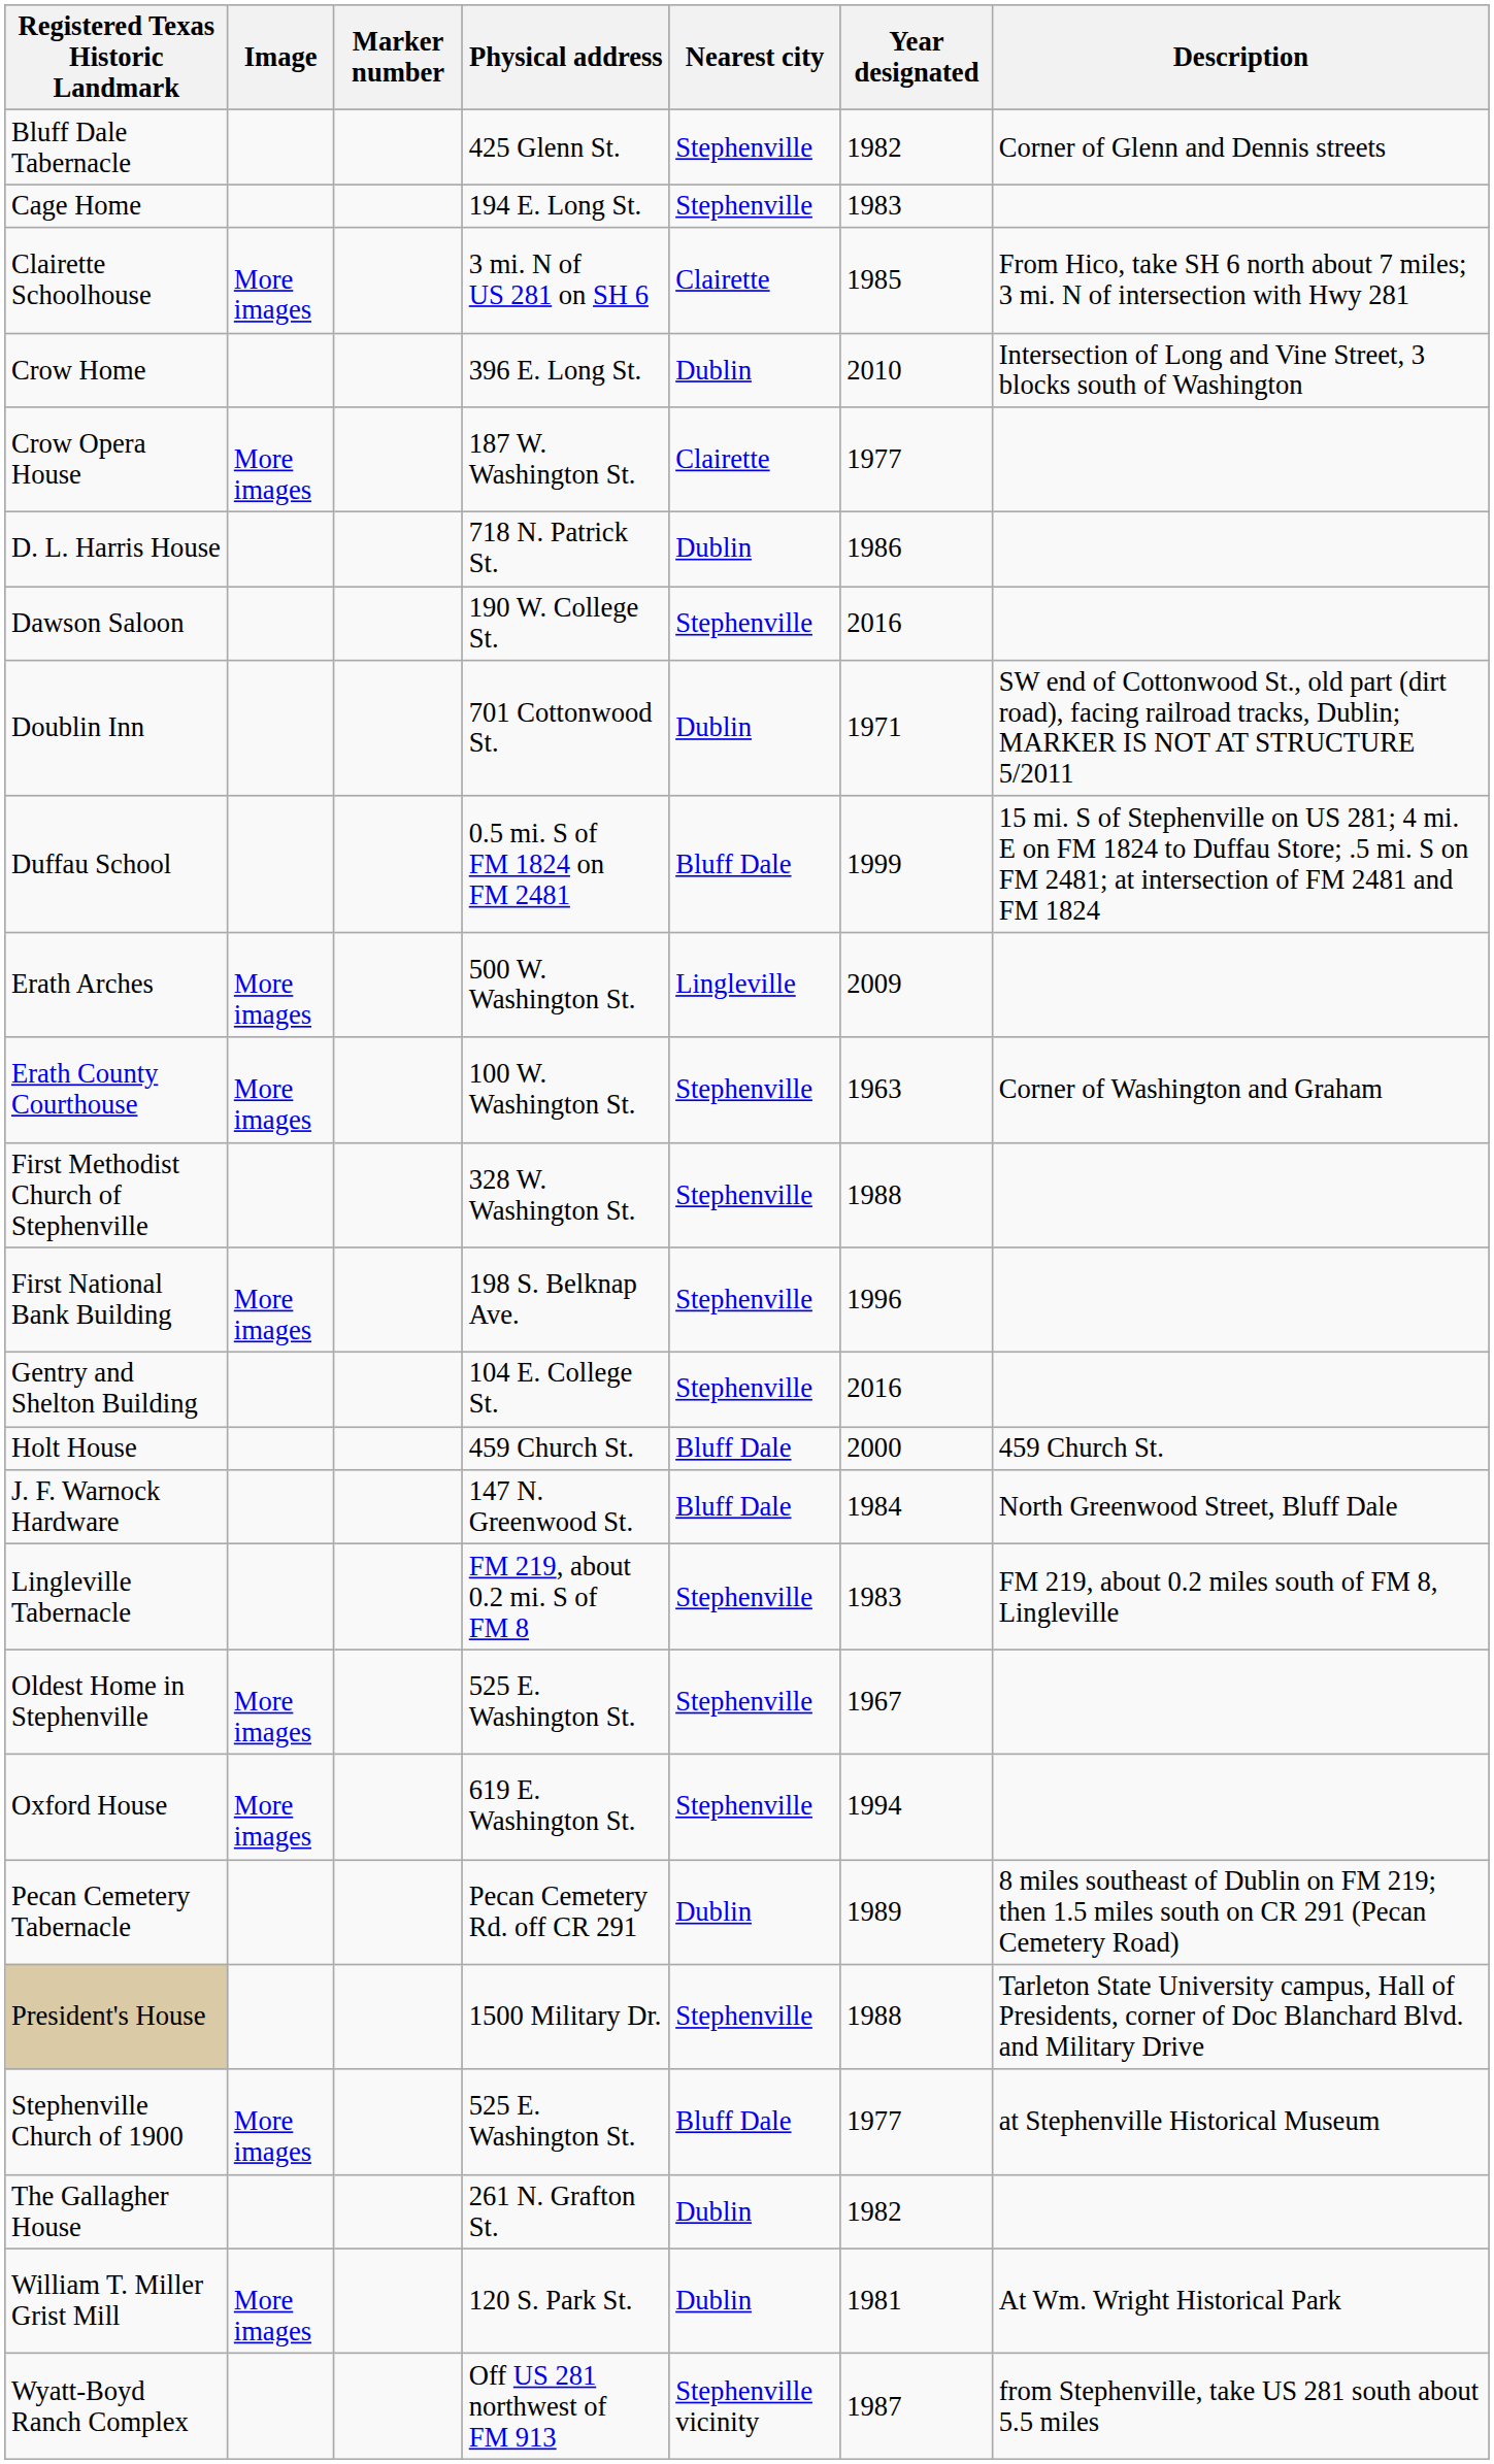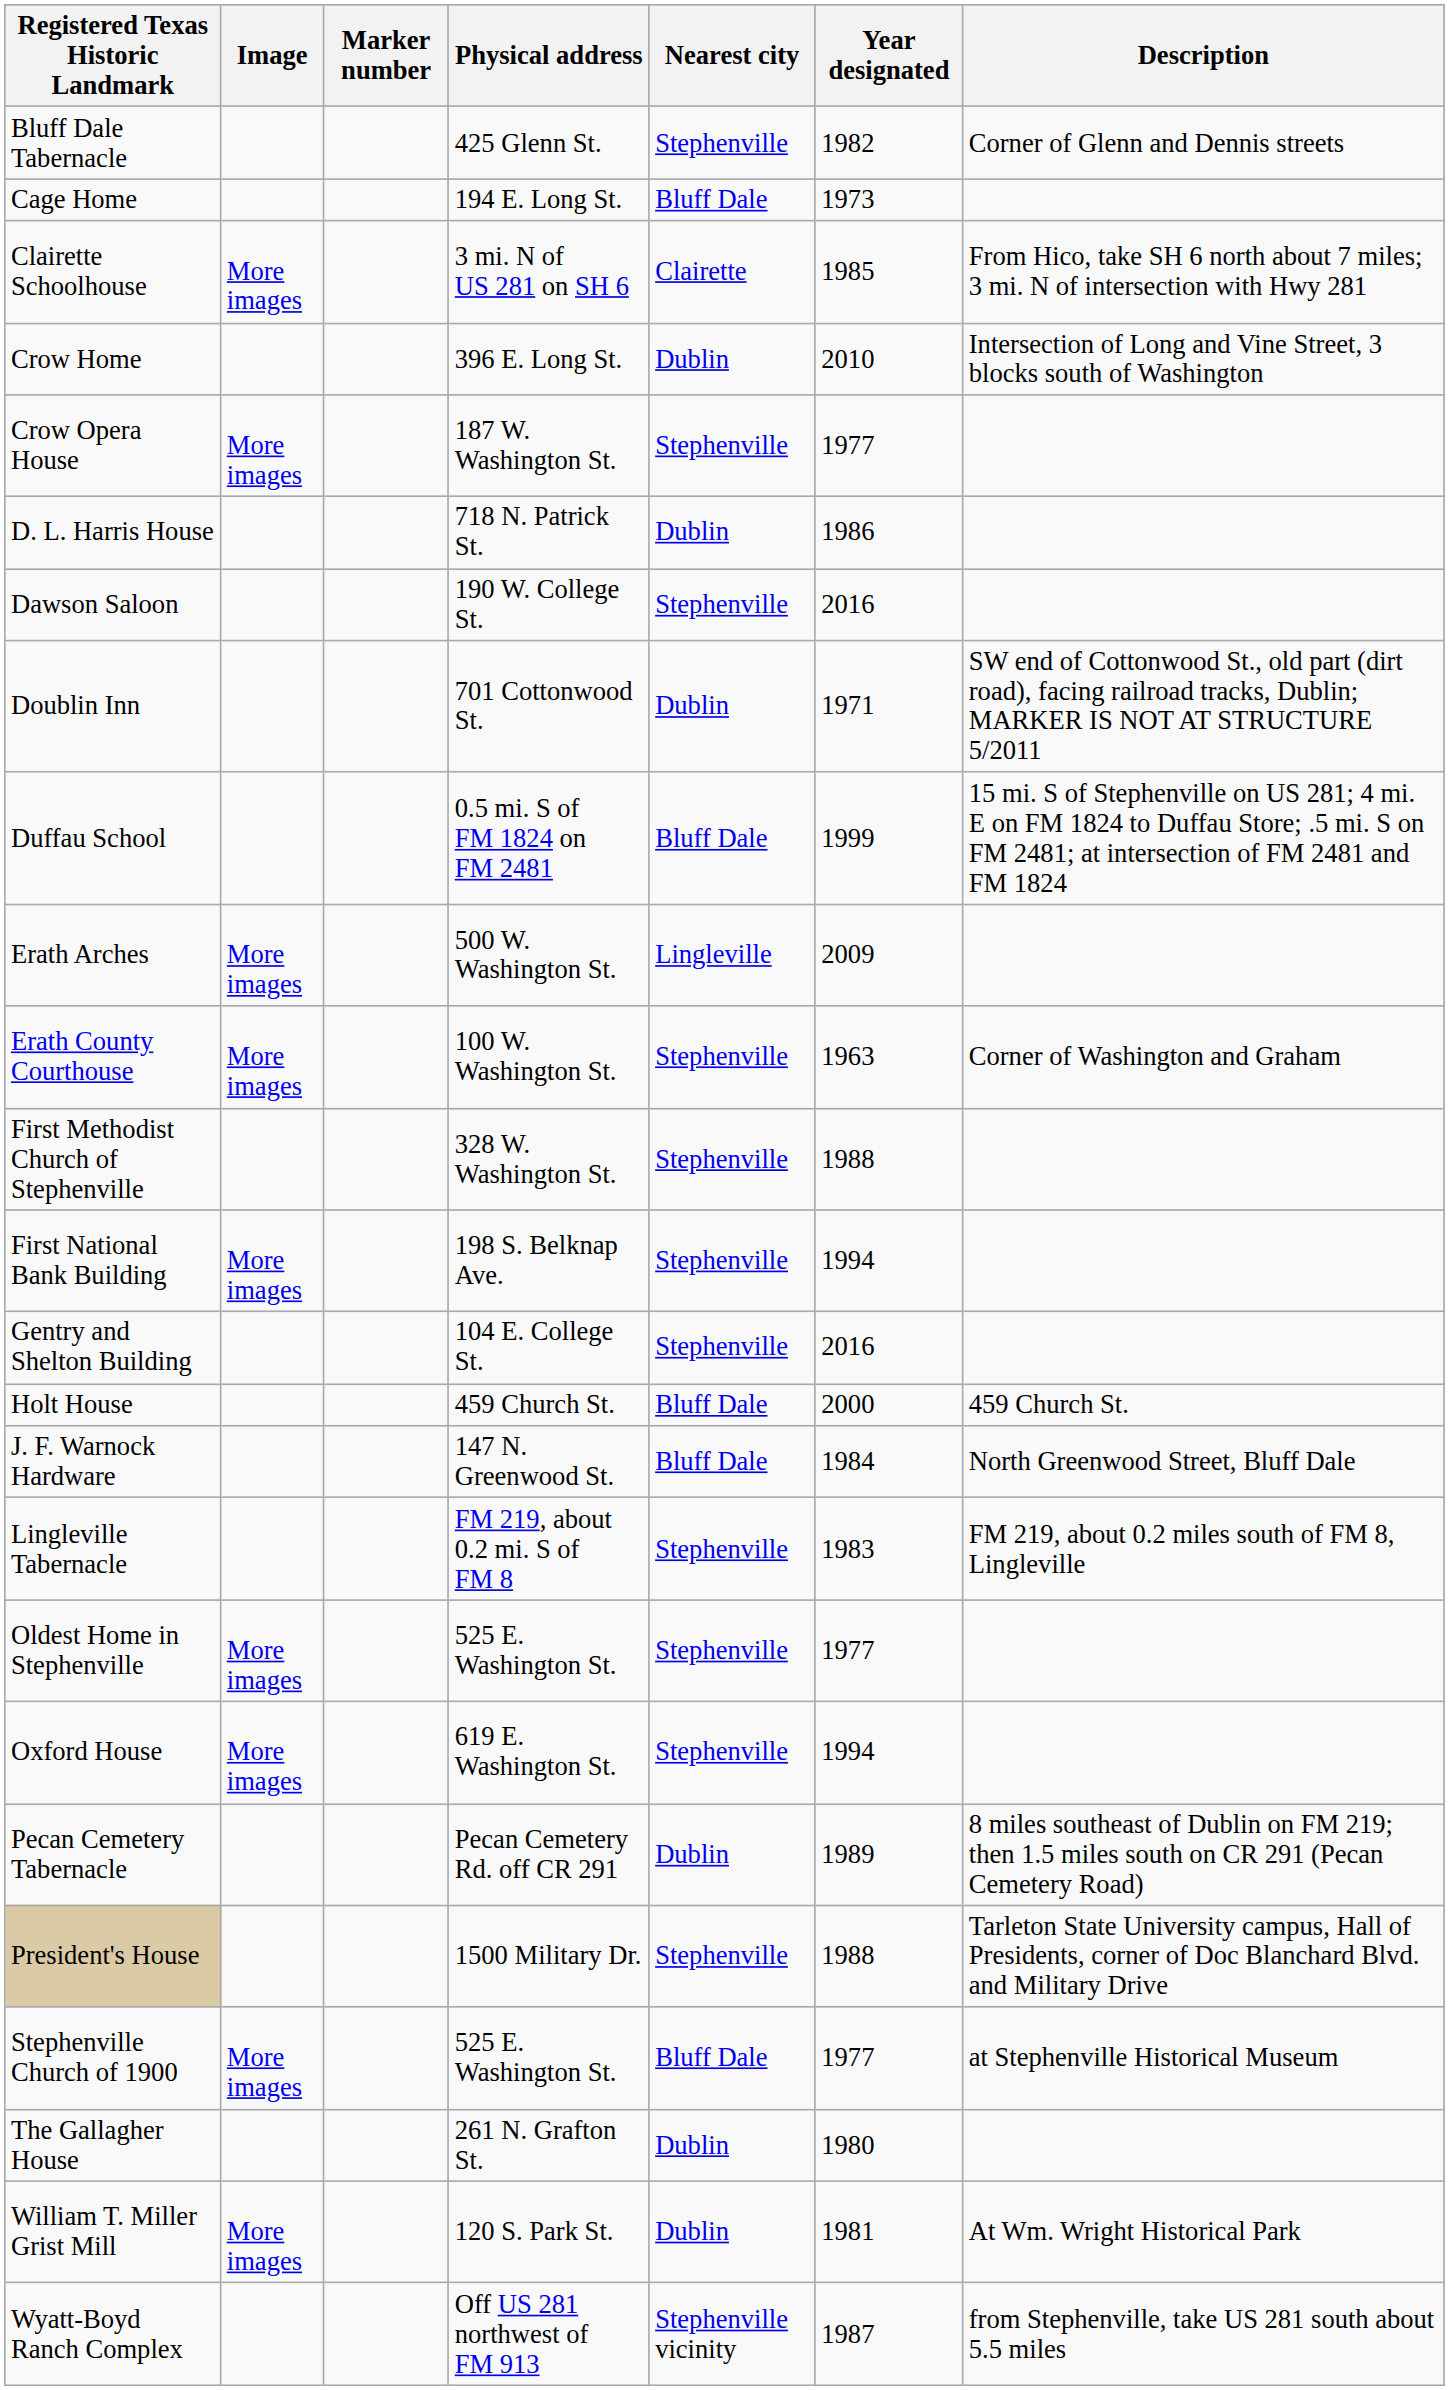 <table class="wikitable sortable">
 <tr>
 <th>Registered Texas Historic Landmark</th>
 <th>Image</th>
 <th>Marker number</th>
 <th>Physical address</th>
 <th>Nearest city</th>
 <th>Year designated</th>
 <th>Description</th>
 </tr>
 <tr>
 <td>Bluff Dale Tabernacle</td>
 <td></td>
 <td></td>
 <td>425 Glenn St.<br></td>
 <td><a href='#'>Stephenville</a></td>
 <td>1982</td>
 <td>Corner of Glenn and Dennis streets</td>
 </tr>
 <tr>
 <td>Cage Home</td>
 <td></td>
 <td></td>
 <td>194 E. Long St.<br></td>
-<td><a href='#'>Stephenville</a></td>
-<td>1983</td>
+<td><a href='#'>Bluff Dale</a></td>
+<td>1973</td>
 <td></td>
 </tr>
 <tr>
 <td>Clairette Schoolhouse</td>
 <td><br> <a href='#'>More images</a></td>
 <td></td>
 <td>3 mi. N of <a href='#'>US 281</a> on <a href='#'>SH 6</a><br></td>
 <td><a href='#'>Clairette</a></td>
 <td>1985</td>
 <td>From Hico, take SH 6 north about 7 miles; 3 mi. N of intersection with Hwy 281</td>
 </tr>
 <tr>
 <td>Crow Home</td>
 <td></td>
 <td></td>
 <td>396 E. Long St.<br></td>
 <td><a href='#'>Dublin</a></td>
 <td>2010</td>
 <td>Intersection of Long and Vine Street, 3 blocks south of Washington</td>
 </tr>
 <tr>
 <td>Crow Opera House</td>
 <td><br> <a href='#'>More images</a></td>
 <td></td>
 <td>187 W. Washington St.<br></td>
-<td><a href='#'>Clairette</a></td>
+<td><a href='#'>Stephenville</a></td>
 <td>1977</td>
 <td></td>
 </tr>
 <tr>
 <td>D. L. Harris House</td>
 <td></td>
 <td></td>
 <td>718 N. Patrick St.<br></td>
 <td><a href='#'>Dublin</a></td>
 <td>1986</td>
 <td></td>
 </tr>
 <tr>
 <td>Dawson Saloon</td>
 <td></td>
 <td></td>
 <td>190 W. College St.<br></td>
 <td><a href='#'>Stephenville</a></td>
 <td>2016</td>
 <td></td>
 </tr>
 <tr>
 <td>Doublin Inn</td>
 <td></td>
 <td></td>
 <td>701 Cottonwood St.<br></td>
 <td><a href='#'>Dublin</a></td>
 <td>1971</td>
 <td>SW end of Cottonwood St., old part (dirt road), facing railroad tracks, Dublin; MARKER IS NOT AT STRUCTURE 5/2011</td>
 </tr>
 <tr>
 <td>Duffau School</td>
 <td></td>
 <td></td>
 <td>0.5 mi. S of <a href='#'>FM 1824</a> on <a href='#'>FM 2481</a><br></td>
 <td><a href='#'>Bluff Dale</a></td>
 <td>1999</td>
 <td>15 mi. S of Stephenville on US 281; 4 mi. E on FM 1824 to Duffau Store; .5 mi. S on FM 2481; at intersection of FM 2481 and FM 1824</td>
 </tr>
 <tr>
 <td>Erath Arches</td>
 <td><br> <a href='#'>More images</a></td>
 <td></td>
 <td>500 W. Washington St.<br></td>
 <td><a href='#'>Lingleville</a></td>
 <td>2009</td>
 <td></td>
 </tr>
 <tr>
 <td><a href='#'>Erath County Courthouse</a></td>
 <td><br> <a href='#'>More images</a></td>
 <td></td>
 <td>100 W. Washington St.<br></td>
 <td><a href='#'>Stephenville</a></td>
 <td>1963</td>
 <td>Corner of Washington and Graham</td>
 </tr>
 <tr>
 <td>First Methodist Church of Stephenville</td>
 <td></td>
 <td></td>
 <td>328 W. Washington St.<br></td>
 <td><a href='#'>Stephenville</a></td>
 <td>1988</td>
 <td></td>
 </tr>
 <tr>
 <td>First National Bank Building</td>
 <td><br> <a href='#'>More images</a></td>
 <td></td>
 <td>198 S. Belknap Ave.<br></td>
 <td><a href='#'>Stephenville</a></td>
-<td>1996</td>
+<td>1994</td>
 <td></td>
 </tr>
 <tr>
 <td>Gentry and Shelton Building</td>
 <td></td>
 <td></td>
 <td>104 E. College St.<br></td>
 <td><a href='#'>Stephenville</a></td>
 <td>2016</td>
 <td></td>
 </tr>
 <tr>
 <td>Holt House</td>
 <td></td>
 <td></td>
 <td>459 Church St.<br></td>
 <td><a href='#'>Bluff Dale</a></td>
 <td>2000</td>
 <td>459 Church St.</td>
 </tr>
 <tr>
 <td>J. F. Warnock Hardware</td>
 <td></td>
 <td></td>
 <td>147 N. Greenwood St.<br></td>
 <td><a href='#'>Bluff Dale</a></td>
 <td>1984</td>
 <td>North Greenwood Street, Bluff Dale</td>
 </tr>
 <tr>
 <td>Lingleville Tabernacle</td>
 <td></td>
 <td></td>
 <td><a href='#'>FM 219</a>, about 0.2 mi. S of <a href='#'>FM 8</a><br></td>
 <td><a href='#'>Stephenville</a></td>
 <td>1983</td>
 <td>FM 219, about 0.2 miles south of FM 8, Lingleville</td>
 </tr>
 <tr>
 <td>Oldest Home in Stephenville</td>
 <td><br> <a href='#'>More images</a></td>
 <td></td>
 <td>525 E. Washington St.<br></td>
 <td><a href='#'>Stephenville</a></td>
-<td>1967</td>
+<td>1977</td>
 <td></td>
 </tr>
 <tr>
 <td>Oxford House</td>
 <td><br> <a href='#'>More images</a></td>
 <td></td>
 <td>619 E. Washington St.<br></td>
 <td><a href='#'>Stephenville</a></td>
 <td>1994</td>
 <td></td>
 </tr>
 <tr>
 <td>Pecan Cemetery Tabernacle</td>
 <td></td>
 <td></td>
 <td>Pecan Cemetery Rd. off CR 291<br></td>
 <td><a href='#'>Dublin</a></td>
 <td>1989</td>
 <td>8 miles southeast of Dublin on FM 219; then 1.5 miles south on CR 291 (Pecan Cemetery Road)</td>
 </tr>
 <tr>
 <td style="background: #DACAA5">President's House</td>
 <td></td>
 <td></td>
 <td>1500 Military Dr.<br></td>
 <td><a href='#'>Stephenville</a></td>
 <td>1988</td>
 <td>Tarleton State University campus, Hall of Presidents, corner of Doc Blanchard Blvd. and Military Drive</td>
 </tr>
 <tr>
 <td>Stephenville Church of 1900</td>
 <td><br> <a href='#'>More images</a></td>
 <td></td>
 <td>525 E. Washington St.<br></td>
 <td><a href='#'>Bluff Dale</a></td>
 <td>1977</td>
 <td>at Stephenville Historical Museum</td>
 </tr>
 <tr>
 <td>The Gallagher House</td>
 <td></td>
 <td></td>
 <td>261 N. Grafton St.<br></td>
 <td><a href='#'>Dublin</a></td>
-<td>1982</td>
+<td>1980</td>
 <td></td>
 </tr>
 <tr>
 <td>William T. Miller Grist Mill</td>
 <td><br> <a href='#'>More images</a></td>
 <td></td>
 <td>120 S. Park St.<br></td>
 <td><a href='#'>Dublin</a></td>
 <td>1981</td>
 <td>At Wm. Wright Historical Park</td>
 </tr>
 <tr>
 <td>Wyatt-Boyd Ranch Complex</td>
 <td></td>
 <td></td>
 <td>Off <a href='#'>US 281</a> northwest of <a href='#'>FM 913</a><br></td>
 <td><a href='#'>Stephenville</a> vicinity</td>
 <td>1987</td>
 <td>from Stephenville, take US 281 south about 5.5 miles</td>
 </tr>
 </table>
